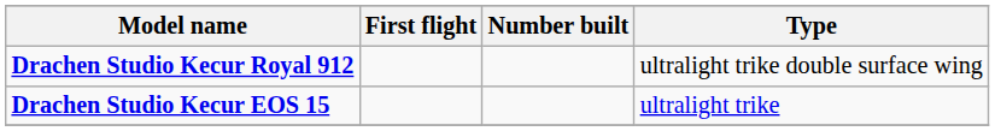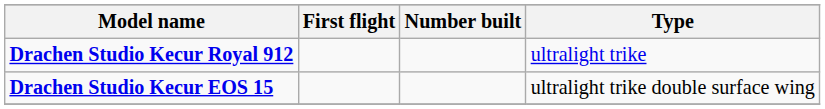 <table class="wikitable" align=center style="font-size:90%;">
 <tr>
 </tr>
 <tr style="background:#efefef;">
 <th>Model name</th>
 <th>First flight</th>
 <th>Number built</th>
 <th>Type</th>
 </tr>
 <tr>
 <td align=left><strong><a href='#'>Drachen Studio Kecur Royal 912</a></strong></td>
 <td align=center></td>
 <td align=center></td>
-<td align=left>ultralight trike double surface wing</td>
+<td align=left><a href='#'>ultralight trike</a></td>
 </tr>
 <tr>
 <td align=left><strong><a href='#'>Drachen Studio Kecur EOS 15</a></strong></td>
 <td align=center></td>
 <td align=center></td>
-<td align=left><a href='#'>ultralight trike</a></td>
+<td align=left>ultralight trike double surface wing</td>
 </tr>
 <tr>
 </tr>
 </table>
